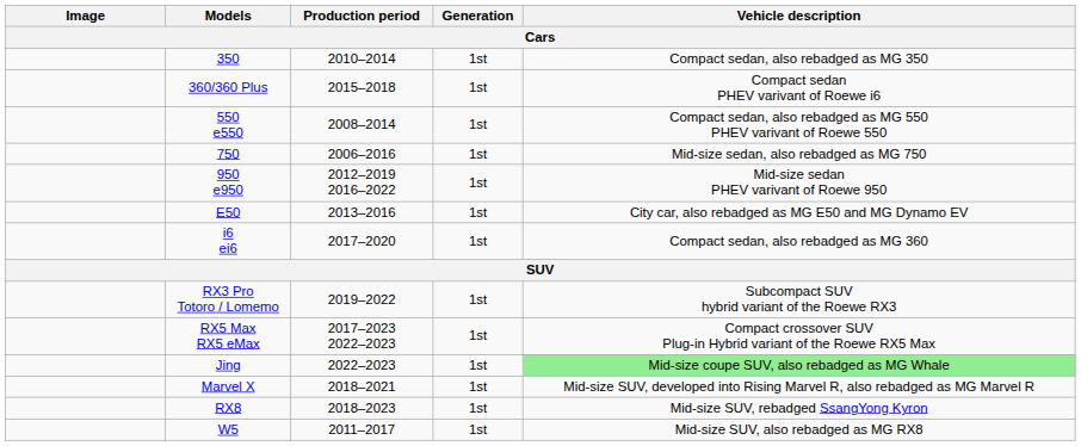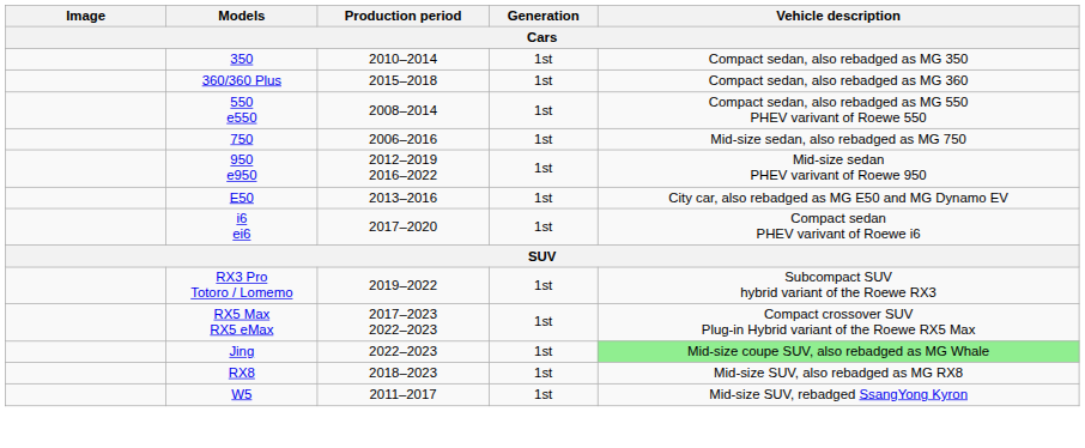 <table class="wikitable sortable" style="text-align: center; width: 100%">
 <tr>
 <th class="unsortable" width="15%">Image</th>
 <th>Models</th>
 <th>Production period</th>
 <th class="unsortable">Generation</th>
 <th>Vehicle description</th>
 </tr>
 <tr>
 <th colspan="5">Cars</th>
 </tr>
 <tr>
 <td></td>
 <td><a href='#'>350</a></td>
 <td>2010–2014</td>
 <td>1st</td>
 <td>Compact sedan, also rebadged as MG 350</td>
 </tr>
 <tr>
 <td></td>
 <td><a href='#'>360/360 Plus</a></td>
 <td>2015–2018</td>
 <td>1st</td>
-<td>Compact sedan<br>PHEV varivant of Roewe i6</td>
+<td>Compact sedan, also rebadged as MG 360</td>
 </tr>
 <tr>
 <td><br></td>
 <td><a href='#'>550</a><br><a href='#'>e550</a></td>
 <td>2008–2014</td>
 <td>1st</td>
 <td>Compact sedan, also rebadged as MG 550<br>PHEV varivant of Roewe 550</td>
 </tr>
 <tr>
 <td></td>
 <td><a href='#'>750</a></td>
 <td>2006–2016</td>
 <td>1st</td>
 <td>Mid-size sedan, also rebadged as MG 750</td>
 </tr>
 <tr>
 <td><br></td>
 <td><a href='#'>950</a><br><a href='#'>e950</a></td>
 <td>2012–2019<br>2016–2022</td>
 <td>1st</td>
 <td>Mid-size sedan<br>PHEV varivant of Roewe 950</td>
 </tr>
 <tr>
 <td></td>
 <td><a href='#'>E50</a></td>
 <td>2013–2016</td>
 <td>1st</td>
 <td>City car, also rebadged as MG E50 and MG Dynamo EV</td>
 </tr>
 <tr>
 <td><br></td>
 <td><a href='#'>i6</a><br><a href='#'>ei6</a></td>
 <td>2017–2020</td>
 <td>1st</td>
-<td>Compact sedan, also rebadged as MG 360</td>
+<td>Compact sedan<br>PHEV varivant of Roewe i6</td>
 </tr>
 <tr>
 <th colspan="5">SUV</th>
 </tr>
 <tr>
 <td><br></td>
 <td><a href='#'>RX3 Pro</a><br><a href='#'>Totoro / Lomemo</a></td>
 <td>2019–2022</td>
 <td>1st</td>
 <td>Subcompact SUV<br>hybrid variant of the Roewe RX3</td>
 </tr>
 <tr>
 <td><br></td>
 <td><a href='#'>RX5 Max</a><br><a href='#'>RX5 eMax</a></td>
 <td>2017–2023<br>2022–2023</td>
 <td>1st</td>
 <td>Compact crossover SUV<br>Plug-in Hybrid variant of the Roewe RX5 Max</td>
 </tr>
 <tr>
 <td></td>
 <td><a href='#'>Jing</a></td>
 <td>2022–2023</td>
 <td>1st</td>
 <td style="background: lightgreen;">Mid-size coupe SUV, also rebadged as MG Whale</td>
 </tr>
 <tr>
 <td></td>
-<td><a href='#'>Marvel X</a></td>
-<td>2018–2021</td>
-<td>1st</td>
-<td>Mid-size SUV, developed into Rising Marvel R, also rebadged as MG Marvel R</td>
-</tr>
-<tr>
-<td></td>
 <td><a href='#'>RX8</a></td>
 <td>2018–2023</td>
 <td>1st</td>
-<td>Mid-size SUV, rebadged <a href='#'>SsangYong Kyron</a></td>
+<td>Mid-size SUV, also rebadged as MG RX8</td>
 </tr>
 <tr>
 <td></td>
 <td><a href='#'>W5</a></td>
 <td>2011–2017</td>
 <td>1st</td>
-<td>Mid-size SUV, also rebadged as MG RX8</td>
+<td>Mid-size SUV, rebadged <a href='#'>SsangYong Kyron</a></td>
 </tr>
 </table>
